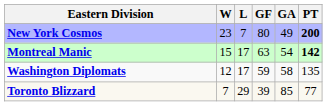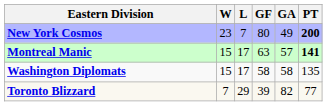 <table class="wikitable" style="text-align:center">
 <tr>
 <th style="width:17em">Eastern Division</th>
 <th>W</th>
 <th>L</th>
 <th>GF</th>
 <th>GA</th>
 <th>PT</th>
 </tr>
 <tr align=center bgcolor=#B3B7FF>
 <td align=left><strong><a href='#'>New York Cosmos</a></strong></td>
 <td>23</td>
 <td>7</td>
 <td>80</td>
 <td>49</td>
 <td><strong>200</strong></td>
 </tr>
 <tr align=center bgcolor=#ccffcc>
 <td align=left><strong><a href='#'>Montreal Manic</a></strong></td>
 <td>15</td>
 <td>17</td>
 <td>63</td>
-<td>54</td>
-<td><strong>142</strong></td>
+<td>57</td>
+<td><strong>141</strong></td>
 </tr>
 <tr align=center>
 <td align=left><strong><a href='#'>Washington Diplomats</a></strong></td>
-<td>12</td>
+<td>15</td>
 <td>17</td>
-<td>59</td>
+<td>58</td>
 <td>58</td>
 <td>135</td>
 </tr>
 <tr align=center bgcolor=#FAF8F0>
 <td align=left><strong><a href='#'>Toronto Blizzard</a></strong></td>
 <td>7</td>
 <td>29</td>
 <td>39</td>
-<td>85</td>
+<td>82</td>
 <td>77</td>
 </tr>
 </table>
